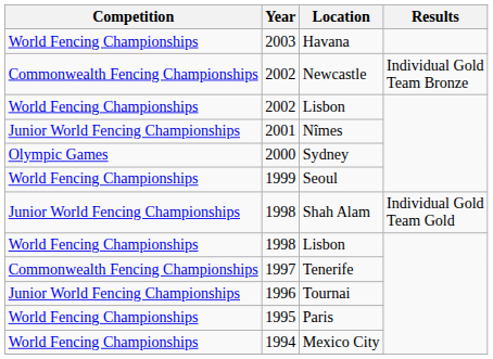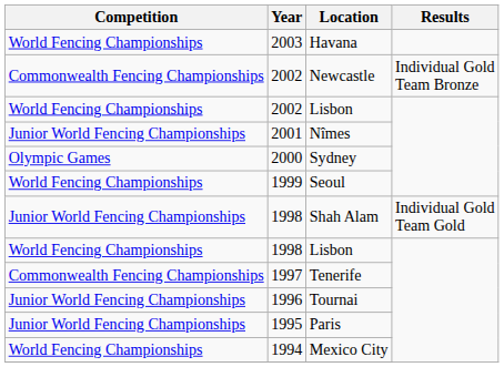 <table class="wikitable">
 <tr>
 <th>Competition</th>
 <th>Year</th>
 <th>Location</th>
 <th>Results</th>
 </tr>
 <tr>
 <td><a href='#'>World Fencing Championships</a></td>
 <td>2003</td>
 <td> Havana</td>
 </tr>
 <tr>
 <td><a href='#'>Commonwealth Fencing Championships</a></td>
 <td>2002</td>
 <td> Newcastle</td>
 <td>Individual Gold<br> Team Bronze</td>
 </tr>
 <tr>
 <td><a href='#'>World Fencing Championships</a></td>
 <td>2002</td>
 <td> Lisbon</td>
 </tr>
 <tr>
 <td><a href='#'>Junior World Fencing Championships</a></td>
 <td>2001</td>
 <td> Nîmes</td>
 </tr>
 <tr>
 <td><a href='#'>Olympic Games</a></td>
 <td>2000</td>
 <td> Sydney</td>
 </tr>
 <tr>
 <td><a href='#'>World Fencing Championships</a></td>
 <td>1999</td>
 <td> Seoul</td>
 </tr>
 <tr>
 <td><a href='#'>Junior World Fencing Championships</a></td>
 <td>1998</td>
 <td> Shah Alam</td>
 <td>Individual Gold<br> Team Gold</td>
 </tr>
 <tr>
 <td><a href='#'>World Fencing Championships</a></td>
 <td>1998</td>
 <td> Lisbon</td>
 </tr>
 <tr>
 <td><a href='#'>Commonwealth Fencing Championships</a></td>
 <td>1997</td>
 <td> Tenerife</td>
 </tr>
 <tr>
 <td><a href='#'>Junior World Fencing Championships</a></td>
 <td>1996</td>
 <td> Tournai</td>
 </tr>
 <tr>
-<td><a href='#'>World Fencing Championships</a></td>
+<td><a href='#'>Junior World Fencing Championships</a></td>
 <td>1995</td>
 <td> Paris</td>
 </tr>
 <tr>
 <td><a href='#'>World Fencing Championships</a></td>
 <td>1994</td>
 <td> Mexico City</td>
 </tr>
 <tr>
 </tr>
 </table>
